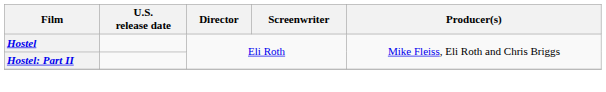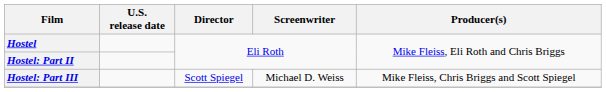 <table class="wikitable plainrowheaders" style="text-align:center" width=98%>
 <tr>
 <th scope="col" style="width:16%;">Film</th>
 <th scope="col">U.S. <br>release date</th>
 <th scope="col">Director</th>
 <th scope="col">Screenwriter</th>
 <th scope="col">Producer(s)</th>
 </tr>
 <tr>
 <th scope="row" style="text-align:left"><em><a href='#'>Hostel</a></em></th>
 <td style="text-align:center"></td>
 <td colspan="2" rowspan="2"><a href='#'>Eli Roth</a></td>
 <td rowspan="2"><a href='#'>Mike Fleiss</a>, Eli Roth and Chris Briggs</td>
 </tr>
 <tr>
 <th scope="row" style="text-align:left"><em><a href='#'>Hostel: Part II</a></em></th>
 <td style="text-align:center"></td>
 </tr>
 <tr>
+<th scope="row" style="text-align:left"><em><a href='#'>Hostel: Part III</a></em></th>
+<td style="text-align:center"></td>
+<td><a href='#'>Scott Spiegel</a></td>
+<td>Michael D. Weiss</td>
+<td>Mike Fleiss, Chris Briggs and Scott Spiegel</td>
+</tr>
+<tr>
 </tr>
 </table>
